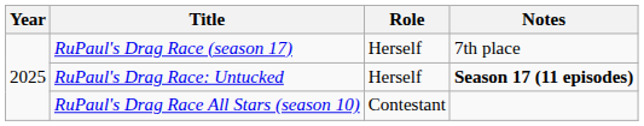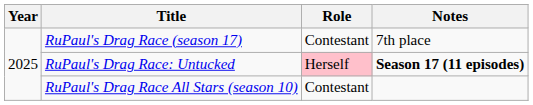 <table class="wikitable plainrowheaders sortable">
 <tr>
 <th scope="col">Year</th>
 <th scope="col">Title</th>
 <th scope="col">Role</th>
 <th scope="col">Notes</th>
 </tr>
 <tr>
 <td rowspan=3>2025</td>
 <td><em><a href='#'>RuPaul's Drag Race (season 17)</a></em></td>
-<td>Herself</td>
+<td>Contestant</td>
 <td>7th place</td>
 </tr>
 <tr>
 <td><em><a href='#'>RuPaul's Drag Race: Untucked</a></em></td>
-<td>Herself</td>
+<td style="background: pink;">Herself</td>
 <td><strong>Season 17 (11 episodes)</strong></td>
 </tr>
 <tr>
 <td><em><a href='#'>RuPaul's Drag Race All Stars (season 10)</a></em></td>
 <td>Contestant</td>
 <td></td>
 </tr>
 </table>
